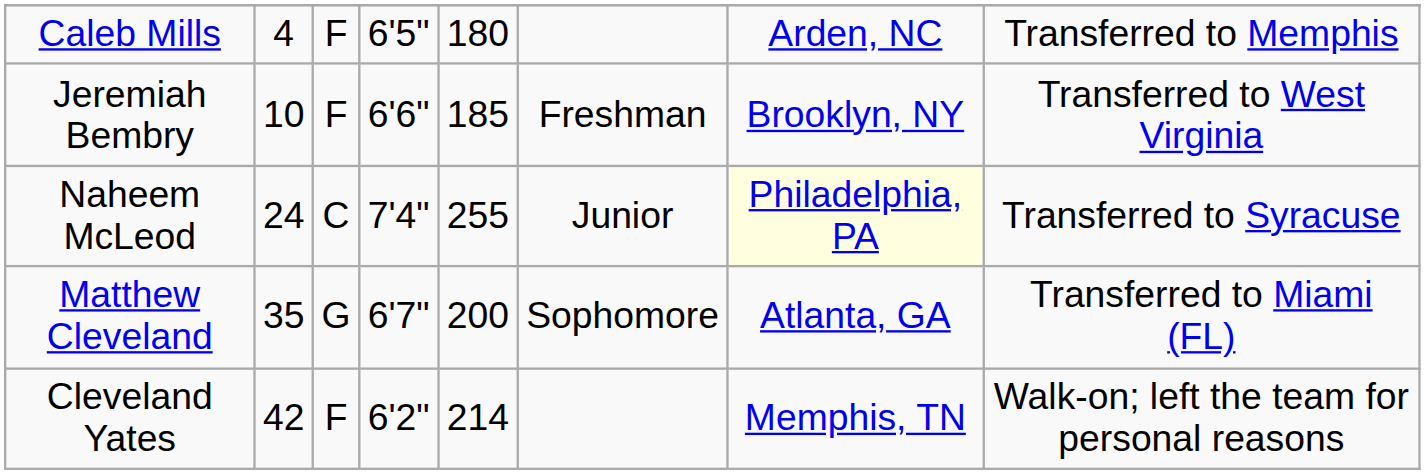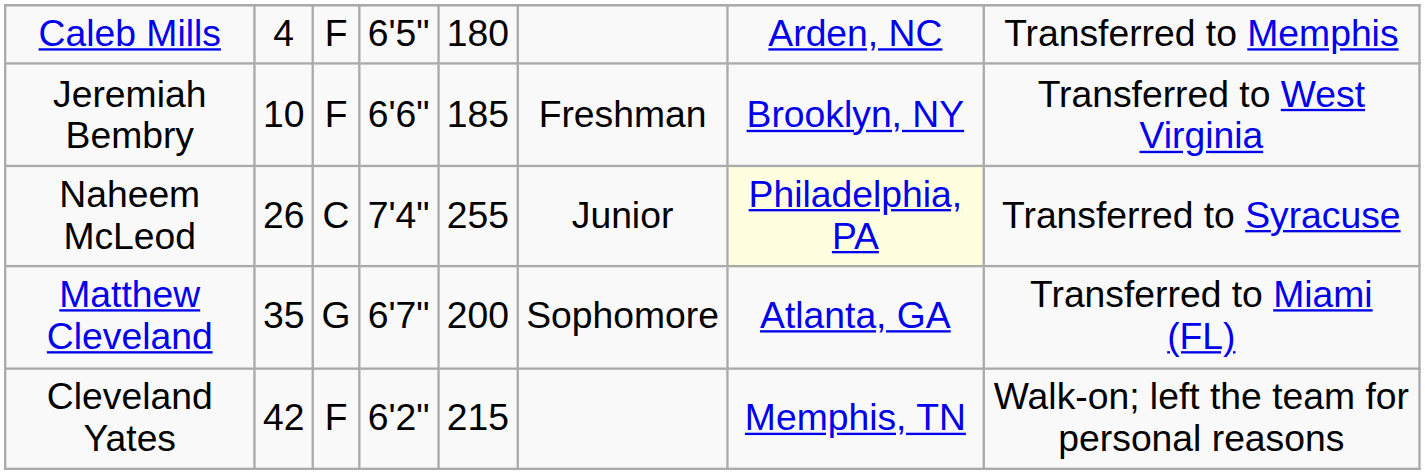 <table class="wikitable sortable" style="text-align: center">
 <tr align=center>
 </tr>
 <tr>
 <td><a href='#'>Caleb Mills</a></td>
 <td>4</td>
 <td>F</td>
 <td>6'5"</td>
 <td>180</td>
 <td></td>
 <td><a href='#'>Arden, NC</a></td>
 <td>Transferred to <a href='#'>Memphis</a></td>
 </tr>
 <tr>
 <td>Jeremiah Bembry</td>
 <td>10</td>
 <td>F</td>
 <td>6'6"</td>
 <td>185</td>
 <td>Freshman</td>
 <td><a href='#'>Brooklyn, NY</a></td>
 <td>Transferred to <a href='#'>West Virginia</a></td>
 </tr>
 <tr>
 <td>Naheem McLeod</td>
-<td>24</td>
+<td>26</td>
 <td>C</td>
 <td>7'4"</td>
 <td>255</td>
 <td>Junior</td>
 <td style="background: lightyellow;"><a href='#'>Philadelphia, PA</a></td>
 <td>Transferred to <a href='#'>Syracuse</a></td>
 </tr>
 <tr>
 <td><a href='#'>Matthew Cleveland</a></td>
 <td>35</td>
 <td>G</td>
 <td>6'7"</td>
 <td>200</td>
 <td>Sophomore</td>
 <td><a href='#'>Atlanta, GA</a></td>
 <td>Transferred to <a href='#'>Miami (FL)</a></td>
 </tr>
 <tr>
 <td>Cleveland Yates</td>
 <td>42</td>
 <td>F</td>
 <td>6'2"</td>
-<td>214</td>
+<td>215</td>
 <td></td>
 <td><a href='#'>Memphis, TN</a></td>
 <td>Walk-on; left the team for personal reasons</td>
 </tr>
 </table>
